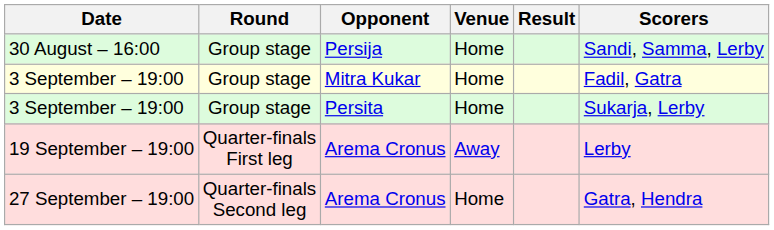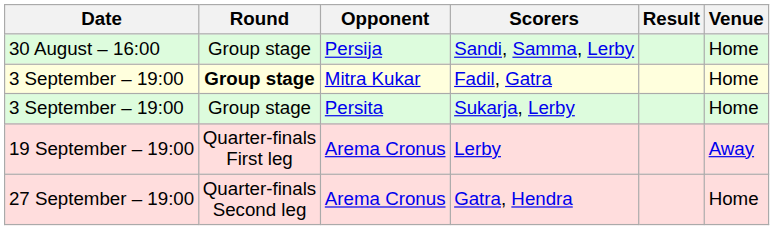 <table class="wikitable">
 <tr>
 <th>Date</th>
 <th>Round</th>
 <th>Opponent</th>
+<th>Scorers</th>
+<th>Result</th>
 <th>Venue</th>
-<th>Result</th>
-<th>Scorers</th>
 </tr>
 <tr bgcolor="#DDFCDD">
 <td>30 August – 16:00</td>
 <td align="center">Group stage</td>
 <td><a href='#'>Persija</a></td>
+<td><a href='#'>Sandi</a>, <a href='#'>Samma</a>, <a href='#'>Lerby</a></td>
+<td></td>
 <td>Home</td>
-<td></td>
-<td><a href='#'>Sandi</a>, <a href='#'>Samma</a>, <a href='#'>Lerby</a></td>
 </tr>
 <tr bgcolor="#FFFFDD">
 <td>3 September – 19:00</td>
-<td align="center">Group stage</td>
+<td align="center"><strong>Group stage</strong></td>
 <td><a href='#'>Mitra Kukar</a></td>
+<td><a href='#'>Fadil</a>, <a href='#'>Gatra</a></td>
+<td></td>
 <td>Home</td>
-<td></td>
-<td><a href='#'>Fadil</a>, <a href='#'>Gatra</a></td>
 </tr>
 <tr bgcolor="#DDFCDD">
 <td>3 September – 19:00</td>
 <td align="center">Group stage</td>
 <td><a href='#'>Persita</a></td>
+<td><a href='#'>Sukarja</a>, <a href='#'>Lerby</a></td>
+<td></td>
 <td>Home</td>
-<td></td>
-<td><a href='#'>Sukarja</a>, <a href='#'>Lerby</a></td>
 </tr>
 <tr bgcolor="#FFDDDD">
 <td>19 September – 19:00</td>
 <td align="center">Quarter-finals<br>First leg</td>
 <td><a href='#'>Arema Cronus</a></td>
+<td><a href='#'>Lerby</a></td>
+<td></td>
 <td><a href='#'>Away</a></td>
-<td></td>
-<td><a href='#'>Lerby</a></td>
 </tr>
 <tr bgcolor="#FFDDDD">
 <td>27 September – 19:00</td>
 <td align="center">Quarter-finals<br>Second leg</td>
 <td><a href='#'>Arema Cronus</a></td>
+<td><a href='#'>Gatra</a>, <a href='#'>Hendra</a></td>
+<td></td>
 <td>Home</td>
-<td></td>
-<td><a href='#'>Gatra</a>, <a href='#'>Hendra</a></td>
 </tr>
 </table>
